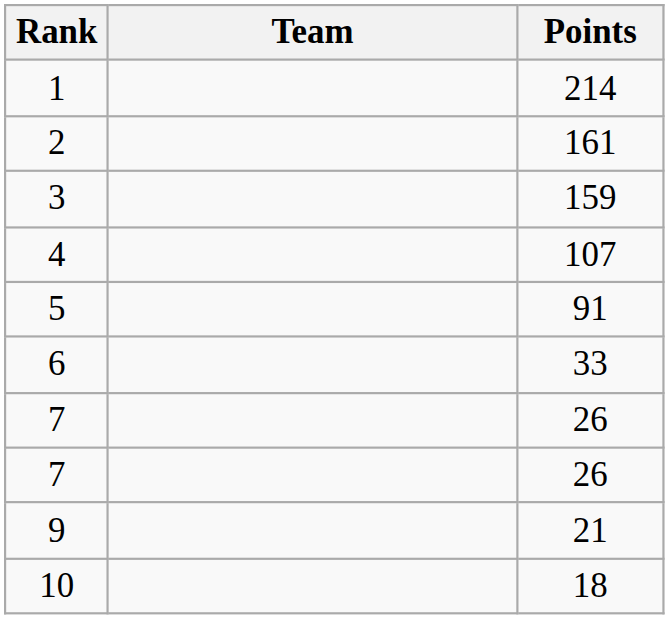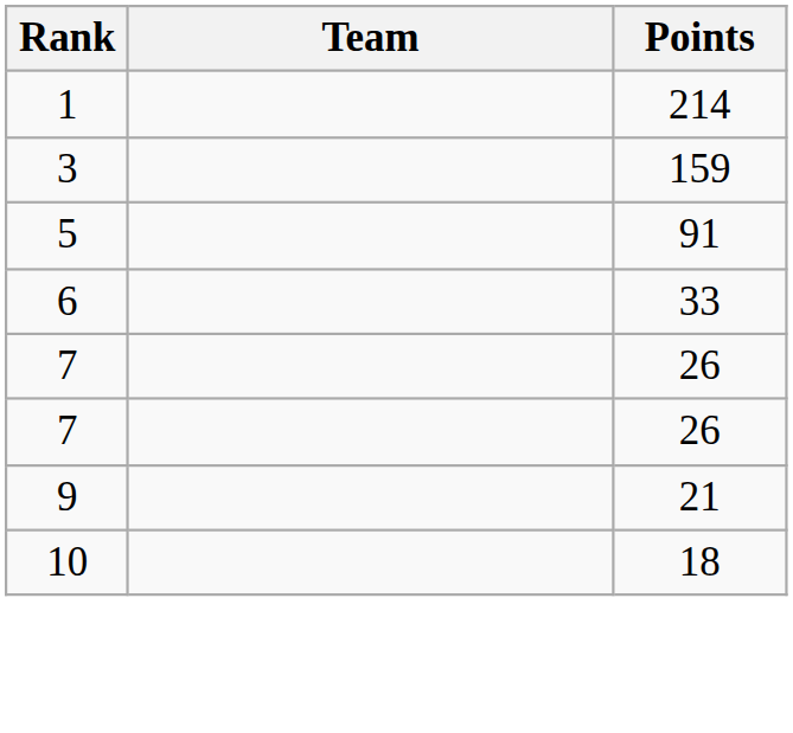 <table class="wikitable" style="text-align:center;">
 <tr>
 <th width=40>Rank</th>
 <th width=180>Team</th>
 <th width=60>Points</th>
 </tr>
 <tr>
 <td>1</td>
 <td align=left></td>
 <td>214</td>
 </tr>
 <tr>
-<td>2</td>
-<td align=left></td>
-<td>161</td>
-</tr>
-<tr>
 <td>3</td>
 <td align=left></td>
 <td>159</td>
-</tr>
-<tr>
-<td>4</td>
-<td align=left></td>
-<td>107</td>
 </tr>
 <tr>
 <td>5</td>
 <td align=left></td>
 <td>91</td>
 </tr>
 <tr>
 <td>6</td>
 <td align=left></td>
 <td>33</td>
 </tr>
 <tr>
 <td>7</td>
 <td align=left></td>
 <td>26</td>
 </tr>
 <tr>
 <td>7</td>
 <td align=left></td>
 <td>26</td>
 </tr>
 <tr>
 <td>9</td>
 <td align=left></td>
 <td>21</td>
 </tr>
 <tr>
 <td>10</td>
 <td align=left></td>
 <td>18</td>
 </tr>
 </table>
